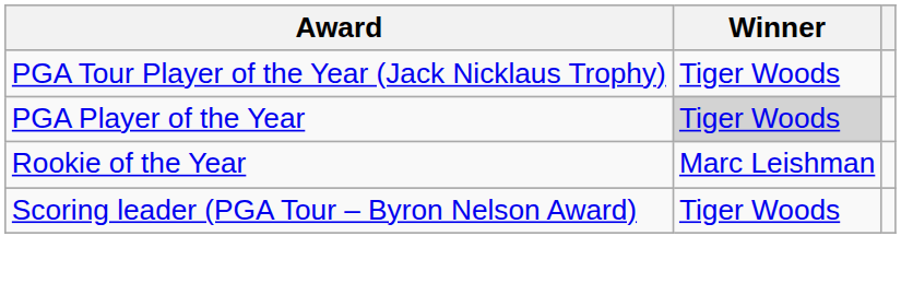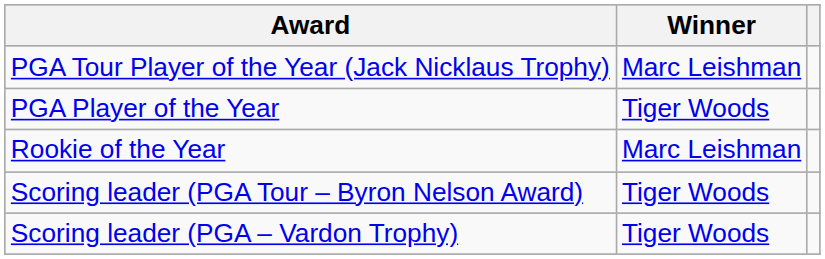 <table class="wikitable">
 <tr>
 <th>Award</th>
 <th>Winner</th>
 <th></th>
 </tr>
 <tr>
 <td><a href='#'>PGA Tour Player of the Year (Jack Nicklaus Trophy)</a></td>
-<td> <a href='#'>Tiger Woods</a></td>
+<td> <a href='#'>Marc Leishman</a></td>
 <td></td>
 </tr>
 <tr>
 <td><a href='#'>PGA Player of the Year</a></td>
-<td style="background: lightgrey;"> <a href='#'>Tiger Woods</a></td>
+<td> <a href='#'>Tiger Woods</a></td>
 <td></td>
 </tr>
 <tr>
 <td><a href='#'>Rookie of the Year</a></td>
 <td> <a href='#'>Marc Leishman</a></td>
 <td></td>
 </tr>
 <tr>
 <td><a href='#'>Scoring leader (PGA Tour – Byron Nelson Award)</a></td>
 <td> <a href='#'>Tiger Woods</a></td>
 <td></td>
 </tr>
+<tr>
+<td><a href='#'>Scoring leader (PGA – Vardon Trophy)</a></td>
+<td> <a href='#'>Tiger Woods</a></td>
+<td></td>
+</tr>
 </table>
